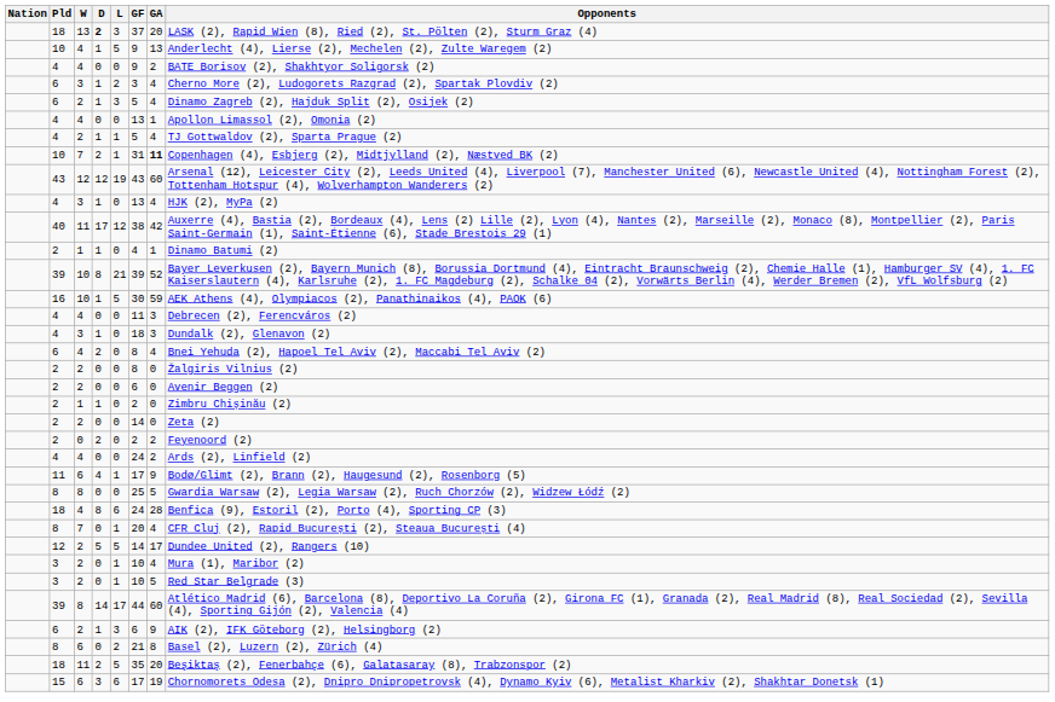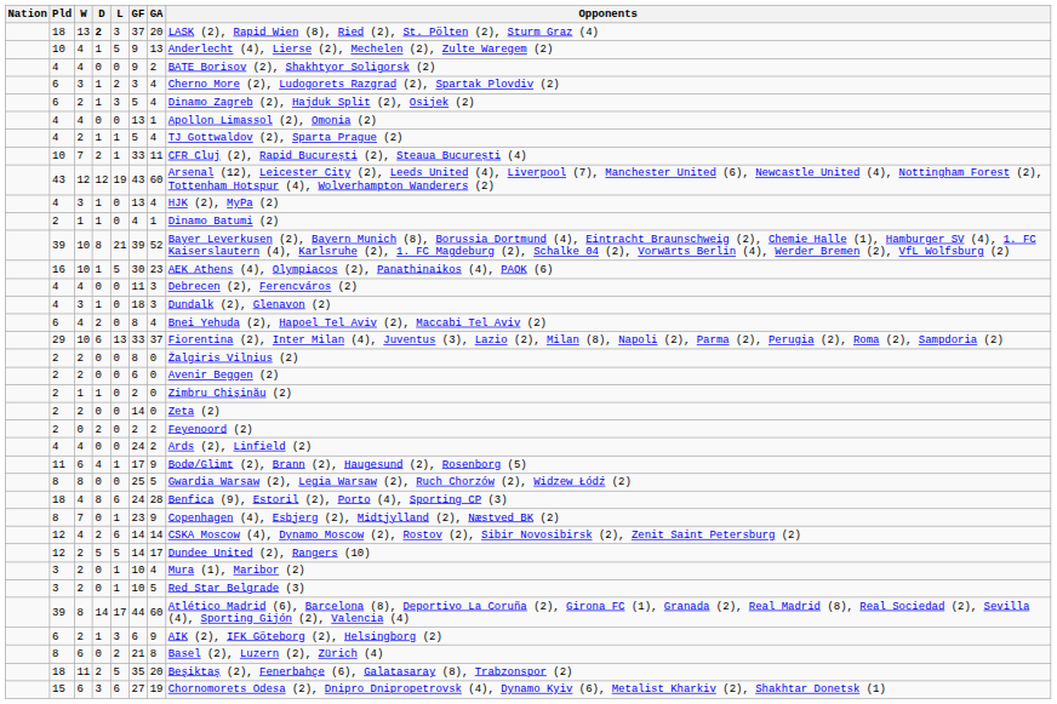 <table class="sortable wikitable" style="text-align: left">
 <tr>
 <th>Nation</th>
 <th>Pld</th>
 <th>W</th>
 <th>D</th>
 <th>L</th>
 <th>GF</th>
 <th>GA</th>
 <th>Opponents</th>
 </tr>
 <tr>
 <td></td>
 <td>18</td>
 <td>13</td>
 <td><strong>2</strong></td>
 <td>3</td>
 <td>37</td>
 <td>20</td>
 <td><a href='#'>LASK</a> (2), <a href='#'>Rapid Wien</a> (8), <a href='#'>Ried</a> (2), <a href='#'>St. Pölten</a> (2), <a href='#'>Sturm Graz</a> (4)</td>
 </tr>
 <tr>
 <td></td>
 <td>10</td>
 <td>4</td>
 <td>1</td>
 <td>5</td>
 <td>9</td>
 <td>13</td>
 <td><a href='#'>Anderlecht</a> (4), <a href='#'>Lierse</a> (2),  <a href='#'>Mechelen</a> (2), <a href='#'>Zulte Waregem</a> (2)</td>
 </tr>
 <tr>
 <td></td>
 <td>4</td>
 <td>4</td>
 <td>0</td>
 <td>0</td>
 <td>9</td>
 <td>2</td>
 <td><a href='#'>BATE Borisov</a> (2), <a href='#'>Shakhtyor Soligorsk</a> (2)</td>
 </tr>
 <tr>
 <td></td>
 <td>6</td>
 <td>3</td>
 <td>1</td>
 <td>2</td>
 <td>3</td>
 <td>4</td>
 <td><a href='#'>Cherno More</a> (2), <a href='#'>Ludogorets Razgrad</a> (2), <a href='#'>Spartak Plovdiv</a> (2)</td>
 </tr>
 <tr>
 <td></td>
 <td>6</td>
 <td>2</td>
 <td>1</td>
 <td>3</td>
 <td>5</td>
 <td>4</td>
 <td><a href='#'>Dinamo Zagreb</a> (2), <a href='#'>Hajduk Split</a> (2), <a href='#'>Osijek</a> (2)</td>
 </tr>
 <tr>
 <td></td>
 <td>4</td>
 <td>4</td>
 <td>0</td>
 <td>0</td>
 <td>13</td>
 <td>1</td>
 <td><a href='#'>Apollon Limassol</a> (2), <a href='#'>Omonia</a> (2)</td>
 </tr>
 <tr>
 <td></td>
 <td>4</td>
 <td>2</td>
 <td>1</td>
 <td>1</td>
 <td>5</td>
 <td>4</td>
 <td><a href='#'>TJ Gottwaldov</a> (2), <a href='#'>Sparta Prague</a> (2)</td>
 </tr>
 <tr>
 <td></td>
 <td>10</td>
 <td>7</td>
 <td>2</td>
 <td>1</td>
-<td>31</td>
-<td><strong>11</strong></td>
-<td><a href='#'>Copenhagen</a> (4), <a href='#'>Esbjerg</a> (2), <a href='#'>Midtjylland</a> (2), <a href='#'>Næstved BK</a> (2)</td>
+<td>33</td>
+<td>11</td>
+<td><a href='#'>CFR Cluj</a> (2), <a href='#'>Rapid București</a> (2), <a href='#'>Steaua București</a> (4)</td>
 </tr>
 <tr>
 <td></td>
 <td>43</td>
 <td>12</td>
 <td>12</td>
 <td>19</td>
 <td>43</td>
 <td>60</td>
 <td><a href='#'>Arsenal</a> (12), <a href='#'>Leicester City</a> (2), <a href='#'>Leeds United</a> (4), <a href='#'>Liverpool</a> (7), <a href='#'>Manchester United</a> (6), <a href='#'>Newcastle United</a> (4), <a href='#'>Nottingham Forest</a> (2), <a href='#'>Tottenham Hotspur</a> (4), <a href='#'>Wolverhampton Wanderers</a> (2)</td>
 </tr>
 <tr>
 <td></td>
 <td>4</td>
 <td>3</td>
 <td>1</td>
 <td>0</td>
 <td>13</td>
 <td>4</td>
 <td><a href='#'>HJK</a> (2), <a href='#'>MyPa</a> (2)</td>
-</tr>
-<tr>
-<td></td>
-<td>40</td>
-<td>11</td>
-<td>17</td>
-<td>12</td>
-<td>38</td>
-<td>42</td>
-<td><a href='#'>Auxerre</a> (4), <a href='#'>Bastia</a> (2), <a href='#'>Bordeaux</a> (4), <a href='#'>Lens</a> (2) <a href='#'>Lille</a> (2), <a href='#'>Lyon</a> (4), <a href='#'>Nantes</a> (2), <a href='#'>Marseille</a> (2), <a href='#'>Monaco</a> (8), <a href='#'>Montpellier</a> (2), <a href='#'>Paris Saint-Germain</a> (1), <a href='#'>Saint-Étienne</a> (6), <a href='#'>Stade Brestois 29</a> (1)</td>
 </tr>
 <tr>
 <td></td>
 <td>2</td>
 <td>1</td>
 <td>1</td>
 <td>0</td>
 <td>4</td>
 <td>1</td>
 <td><a href='#'>Dinamo Batumi</a> (2)</td>
 </tr>
 <tr>
 <td></td>
 <td>39</td>
 <td>10</td>
 <td>8</td>
 <td>21</td>
 <td>39</td>
 <td>52</td>
 <td><a href='#'>Bayer Leverkusen</a> (2), <a href='#'>Bayern Munich</a> (8), <a href='#'>Borussia Dortmund</a> (4), <a href='#'>Eintracht Braunschweig</a> (2), <a href='#'>Chemie Halle</a> (1), <a href='#'>Hamburger SV</a> (4), <a href='#'>1. FC Kaiserslautern</a> (4), <a href='#'>Karlsruhe</a> (2), <a href='#'>1. FC Magdeburg</a> (2), <a href='#'>Schalke 04</a> (2), <a href='#'>Vorwärts Berlin</a> (4), <a href='#'>Werder Bremen</a> (2), <a href='#'>VfL Wolfsburg</a> (2)</td>
 </tr>
 <tr>
 <td></td>
 <td>16</td>
 <td>10</td>
 <td>1</td>
 <td>5</td>
 <td>30</td>
-<td>59</td>
+<td>23</td>
 <td><a href='#'>AEK Athens</a> (4), <a href='#'>Olympiacos</a> (2), <a href='#'>Panathinaikos</a> (4), <a href='#'>PAOK</a> (6)</td>
 </tr>
 <tr>
 <td></td>
 <td>4</td>
 <td>4</td>
 <td>0</td>
 <td>0</td>
 <td>11</td>
 <td>3</td>
 <td><a href='#'>Debrecen</a> (2), <a href='#'>Ferencváros</a> (2)</td>
 </tr>
 <tr>
 <td></td>
 <td>4</td>
 <td>3</td>
 <td>1</td>
 <td>0</td>
 <td>18</td>
 <td>3</td>
 <td><a href='#'>Dundalk</a> (2), <a href='#'>Glenavon</a> (2)</td>
 </tr>
 <tr>
 <td></td>
 <td>6</td>
 <td>4</td>
 <td>2</td>
 <td>0</td>
 <td>8</td>
 <td>4</td>
 <td><a href='#'>Bnei Yehuda</a> (2), <a href='#'>Hapoel Tel Aviv</a> (2), <a href='#'>Maccabi Tel Aviv</a> (2)</td>
+</tr>
+<tr>
+<td></td>
+<td>29</td>
+<td>10</td>
+<td>6</td>
+<td>13</td>
+<td>33</td>
+<td>37</td>
+<td><a href='#'>Fiorentina</a> (2), <a href='#'>Inter Milan</a> (4), <a href='#'>Juventus</a> (3), <a href='#'>Lazio</a> (2), <a href='#'>Milan</a> (8), <a href='#'>Napoli</a> (2), <a href='#'>Parma</a> (2), <a href='#'>Perugia</a> (2), <a href='#'>Roma</a> (2), <a href='#'>Sampdoria</a> (2)</td>
 </tr>
 <tr>
 <td></td>
 <td>2</td>
 <td>2</td>
 <td>0</td>
 <td>0</td>
 <td>8</td>
 <td>0</td>
 <td><a href='#'>Žalgiris Vilnius</a> (2)</td>
 </tr>
 <tr>
 <td></td>
 <td>2</td>
 <td>2</td>
 <td>0</td>
 <td>0</td>
 <td>6</td>
 <td>0</td>
 <td><a href='#'>Avenir Beggen</a> (2)</td>
 </tr>
 <tr>
 <td></td>
 <td>2</td>
 <td>1</td>
 <td>1</td>
 <td>0</td>
 <td>2</td>
 <td>0</td>
 <td><a href='#'>Zimbru Chișinău</a> (2)</td>
 </tr>
 <tr>
 <td></td>
 <td>2</td>
 <td>2</td>
 <td>0</td>
 <td>0</td>
 <td>14</td>
 <td>0</td>
 <td><a href='#'>Zeta</a> (2)</td>
 </tr>
 <tr>
 <td></td>
 <td>2</td>
 <td>0</td>
 <td>2</td>
 <td>0</td>
 <td>2</td>
 <td>2</td>
 <td><a href='#'>Feyenoord</a> (2)</td>
 </tr>
 <tr>
 <td></td>
 <td>4</td>
 <td>4</td>
 <td>0</td>
 <td>0</td>
 <td>24</td>
 <td>2</td>
 <td><a href='#'>Ards</a> (2), <a href='#'>Linfield</a> (2)</td>
 </tr>
 <tr>
 <td></td>
 <td>11</td>
 <td>6</td>
 <td>4</td>
 <td>1</td>
 <td>17</td>
 <td>9</td>
 <td><a href='#'>Bodø/Glimt</a> (2), <a href='#'>Brann</a> (2), <a href='#'>Haugesund</a> (2), <a href='#'>Rosenborg</a> (5)</td>
 </tr>
 <tr>
 <td></td>
 <td>8</td>
 <td>8</td>
 <td>0</td>
 <td>0</td>
 <td>25</td>
 <td>5</td>
 <td><a href='#'>Gwardia Warsaw</a> (2), <a href='#'>Legia Warsaw</a> (2), <a href='#'>Ruch Chorzów</a> (2), <a href='#'>Widzew Łódź</a> (2)</td>
 </tr>
 <tr>
 <td></td>
 <td>18</td>
 <td>4</td>
 <td>8</td>
 <td>6</td>
 <td>24</td>
 <td>28</td>
 <td><a href='#'>Benfica</a> (9), <a href='#'>Estoril</a> (2), <a href='#'>Porto</a> (4), <a href='#'>Sporting CP</a> (3)</td>
 </tr>
 <tr>
 <td></td>
 <td>8</td>
 <td>7</td>
 <td>0</td>
 <td>1</td>
-<td>20</td>
+<td>23</td>
+<td>9</td>
+<td><a href='#'>Copenhagen</a> (4), <a href='#'>Esbjerg</a> (2), <a href='#'>Midtjylland</a> (2), <a href='#'>Næstved BK</a> (2)</td>
+</tr>
+<tr>
+<td></td>
+<td>12</td>
 <td>4</td>
-<td><a href='#'>CFR Cluj</a> (2), <a href='#'>Rapid București</a> (2), <a href='#'>Steaua București</a> (4)</td>
+<td>2</td>
+<td>6</td>
+<td>14</td>
+<td>14</td>
+<td><a href='#'>CSKA Moscow</a> (4), <a href='#'>Dynamo Moscow</a> (2), <a href='#'>Rostov</a> (2), <a href='#'>Sibir Novosibirsk</a> (2), <a href='#'>Zenit Saint Petersburg</a> (2)</td>
 </tr>
 <tr>
 <td></td>
 <td>12</td>
 <td>2</td>
 <td>5</td>
 <td>5</td>
 <td>14</td>
 <td>17</td>
 <td><a href='#'>Dundee United</a> (2), <a href='#'>Rangers</a> (10)</td>
 </tr>
 <tr>
 <td></td>
 <td>3</td>
 <td>2</td>
 <td>0</td>
 <td>1</td>
 <td>10</td>
 <td>4</td>
 <td><a href='#'>Mura</a> (1), <a href='#'>Maribor</a> (2)</td>
 </tr>
 <tr>
 <td></td>
 <td>3</td>
 <td>2</td>
 <td>0</td>
 <td>1</td>
 <td>10</td>
 <td>5</td>
 <td><a href='#'>Red Star Belgrade</a> (3)</td>
 </tr>
 <tr>
 <td></td>
 <td>39</td>
 <td>8</td>
 <td>14</td>
 <td>17</td>
 <td>44</td>
 <td>60</td>
 <td><a href='#'>Atlético Madrid</a> (6), <a href='#'>Barcelona</a> (8), <a href='#'>Deportivo La Coruña</a> (2), <a href='#'>Girona FC</a> (1), <a href='#'>Granada</a> (2), <a href='#'>Real Madrid</a> (8), <a href='#'>Real Sociedad</a> (2), <a href='#'>Sevilla</a> (4), <a href='#'>Sporting Gijón</a> (2), <a href='#'>Valencia</a> (4)</td>
 </tr>
 <tr>
 <td></td>
 <td>6</td>
 <td>2</td>
 <td>1</td>
 <td>3</td>
 <td>6</td>
 <td>9</td>
 <td><a href='#'>AIK</a> (2), <a href='#'>IFK Göteborg</a> (2), <a href='#'>Helsingborg</a> (2)</td>
 </tr>
 <tr>
 <td></td>
 <td>8</td>
 <td>6</td>
 <td>0</td>
 <td>2</td>
 <td>21</td>
 <td>8</td>
 <td><a href='#'>Basel</a> (2), <a href='#'>Luzern</a> (2), <a href='#'>Zürich</a> (4)</td>
 </tr>
 <tr>
 <td></td>
 <td>18</td>
 <td>11</td>
 <td>2</td>
 <td>5</td>
 <td>35</td>
 <td>20</td>
 <td><a href='#'>Beşiktaş</a> (2), <a href='#'>Fenerbahçe</a> (6), <a href='#'>Galatasaray</a> (8), <a href='#'>Trabzonspor</a> (2)</td>
 </tr>
 <tr>
 <td></td>
 <td>15</td>
 <td>6</td>
 <td>3</td>
 <td>6</td>
-<td>17</td>
+<td>27</td>
 <td>19</td>
 <td><a href='#'>Chornomorets Odesa</a> (2), <a href='#'>Dnipro Dnipropetrovsk</a> (4), <a href='#'>Dynamo Kyiv</a> (6), <a href='#'>Metalist Kharkiv</a> (2), <a href='#'>Shakhtar Donetsk</a> (1)</td>
 </tr>
 </table>
